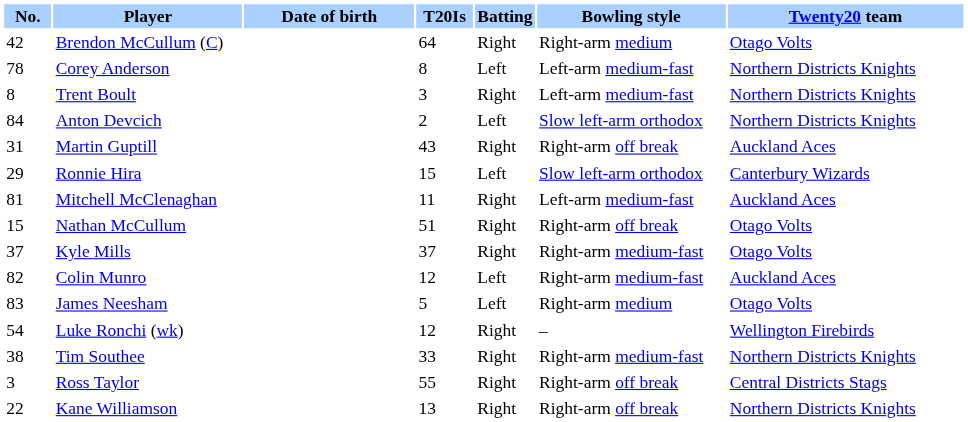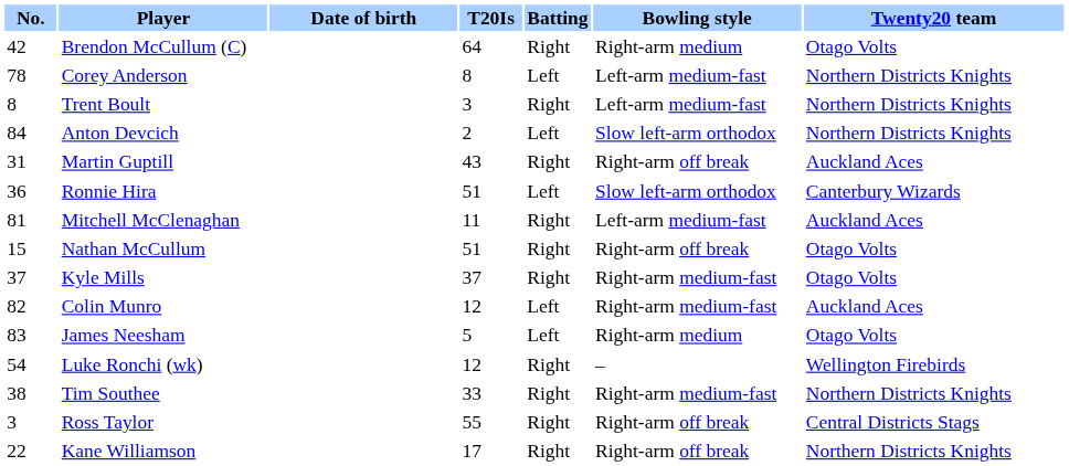 <table border="0" cellspacing="2" cellpadding="2" style="width:100%;">
 <tr style="background:#aad0ff;">
 <th scope="col" width="5%">No.</th>
 <th scope="col" width="20%">Player</th>
 <th scope="col" width="18%">Date of birth</th>
 <th scope="col" width="6%">T20Is</th>
 <th scope="col" width="6%">Batting</th>
 <th scope="col" width="20%">Bowling style</th>
 <th scope="col" width="25%"><a href='#'>Twenty20</a> team</th>
 </tr>
 <tr>
 <td>42</td>
 <td><a href='#'>Brendon McCullum</a> (<a href='#'>C</a>)</td>
 <td></td>
 <td>64</td>
 <td>Right</td>
 <td>Right-arm <a href='#'>medium</a></td>
 <td> <a href='#'>Otago Volts</a></td>
 </tr>
 <tr>
 <td>78</td>
 <td><a href='#'>Corey Anderson</a></td>
 <td></td>
 <td>8</td>
 <td>Left</td>
 <td>Left-arm <a href='#'>medium-fast</a></td>
 <td> <a href='#'>Northern Districts Knights</a></td>
 </tr>
 <tr>
 <td>8</td>
 <td><a href='#'>Trent Boult</a></td>
 <td></td>
 <td>3</td>
 <td>Right</td>
 <td>Left-arm <a href='#'>medium-fast</a></td>
 <td> <a href='#'>Northern Districts Knights</a></td>
 </tr>
 <tr>
 <td>84</td>
 <td><a href='#'>Anton Devcich</a></td>
 <td></td>
 <td>2</td>
 <td>Left</td>
 <td><a href='#'>Slow left-arm orthodox</a></td>
 <td> <a href='#'>Northern Districts Knights</a></td>
 </tr>
 <tr>
 <td>31</td>
 <td><a href='#'>Martin Guptill</a></td>
 <td></td>
 <td>43</td>
 <td>Right</td>
 <td>Right-arm <a href='#'>off break</a></td>
 <td> <a href='#'>Auckland Aces</a></td>
 </tr>
 <tr>
-<td>29</td>
+<td>36</td>
 <td><a href='#'>Ronnie Hira</a></td>
 <td></td>
-<td>15</td>
+<td>51</td>
 <td>Left</td>
 <td><a href='#'>Slow left-arm orthodox</a></td>
 <td> <a href='#'>Canterbury Wizards</a></td>
 </tr>
 <tr>
 <td>81</td>
 <td><a href='#'>Mitchell McClenaghan</a></td>
 <td></td>
 <td>11</td>
 <td>Right</td>
 <td>Left-arm <a href='#'>medium-fast</a></td>
 <td> <a href='#'>Auckland Aces</a></td>
 </tr>
 <tr>
 <td>15</td>
 <td><a href='#'>Nathan McCullum</a></td>
 <td></td>
 <td>51</td>
 <td>Right</td>
 <td>Right-arm <a href='#'>off break</a></td>
 <td> <a href='#'>Otago Volts</a></td>
 </tr>
 <tr>
 <td>37</td>
 <td><a href='#'>Kyle Mills</a></td>
 <td></td>
 <td>37</td>
 <td>Right</td>
 <td>Right-arm <a href='#'>medium-fast</a></td>
 <td> <a href='#'>Otago Volts</a></td>
 </tr>
 <tr>
 <td>82</td>
 <td><a href='#'>Colin Munro</a></td>
 <td></td>
 <td>12</td>
 <td>Left</td>
 <td>Right-arm <a href='#'>medium-fast</a></td>
 <td> <a href='#'>Auckland Aces</a></td>
 </tr>
 <tr>
 <td>83</td>
 <td><a href='#'>James Neesham</a></td>
 <td></td>
 <td>5</td>
 <td>Left</td>
 <td>Right-arm <a href='#'>medium</a></td>
 <td> <a href='#'>Otago Volts</a></td>
 </tr>
 <tr>
 <td>54</td>
 <td><a href='#'>Luke Ronchi</a> (<a href='#'>wk</a>)</td>
 <td></td>
 <td>12</td>
 <td>Right</td>
 <td>–</td>
 <td> <a href='#'>Wellington Firebirds</a></td>
 </tr>
 <tr>
 <td>38</td>
 <td><a href='#'>Tim Southee</a></td>
 <td></td>
 <td>33</td>
 <td>Right</td>
 <td>Right-arm <a href='#'>medium-fast</a></td>
 <td> <a href='#'>Northern Districts Knights</a></td>
 </tr>
 <tr>
 <td>3</td>
 <td><a href='#'>Ross Taylor</a></td>
 <td></td>
 <td>55</td>
 <td>Right</td>
 <td>Right-arm <a href='#'>off break</a></td>
 <td> <a href='#'>Central Districts Stags</a></td>
 </tr>
 <tr>
 <td>22</td>
 <td><a href='#'>Kane Williamson</a></td>
 <td></td>
-<td>13</td>
+<td>17</td>
 <td>Right</td>
 <td>Right-arm <a href='#'>off break</a></td>
 <td> <a href='#'>Northern Districts Knights</a></td>
 </tr>
 </table>
